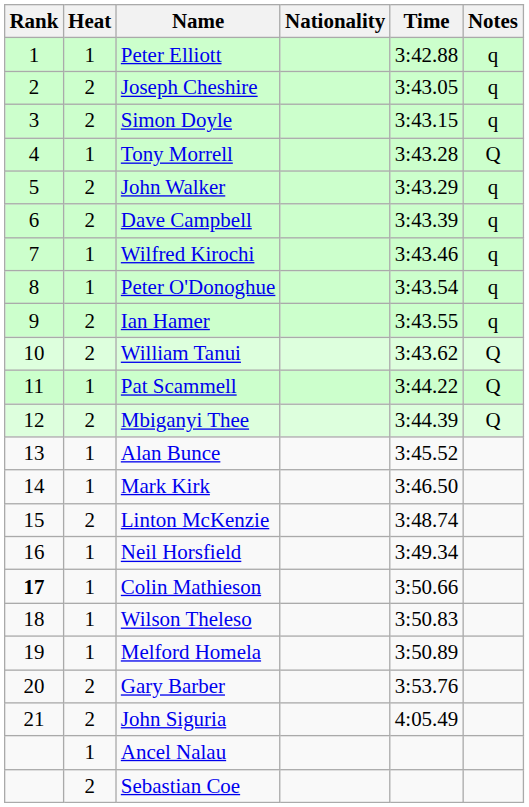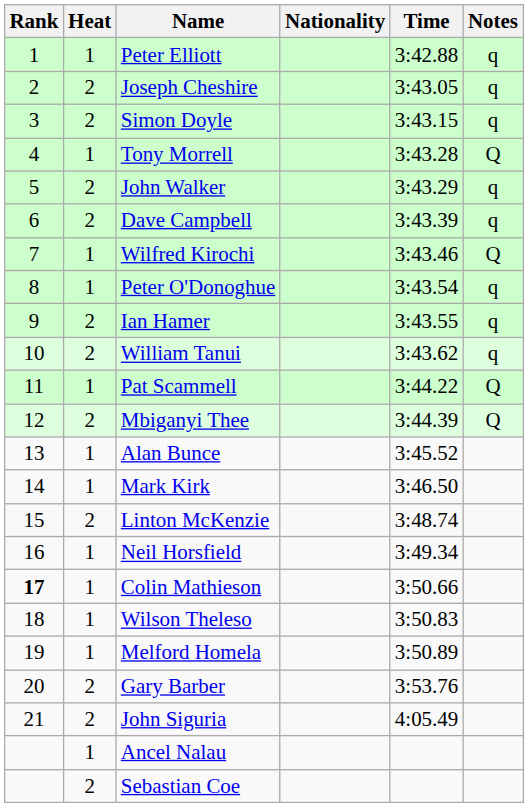 <table class="wikitable sortable" style="text-align:center">
 <tr>
 <th>Rank</th>
 <th>Heat</th>
 <th>Name</th>
 <th>Nationality</th>
 <th>Time</th>
 <th>Notes</th>
 </tr>
 <tr bgcolor=ccffcc>
 <td>1</td>
 <td>1</td>
 <td align=left><a href='#'>Peter Elliott</a></td>
 <td align=left></td>
 <td>3:42.88</td>
 <td>q</td>
 </tr>
 <tr bgcolor=ccffcc>
 <td>2</td>
 <td>2</td>
 <td align=left><a href='#'>Joseph Cheshire</a></td>
 <td align=left></td>
 <td>3:43.05</td>
 <td>q</td>
 </tr>
 <tr bgcolor=ccffcc>
 <td>3</td>
 <td>2</td>
 <td align=left><a href='#'>Simon Doyle</a></td>
 <td align=left></td>
 <td>3:43.15</td>
 <td>q</td>
 </tr>
 <tr bgcolor=ccffcc>
 <td>4</td>
 <td>1</td>
 <td align=left><a href='#'>Tony Morrell</a></td>
 <td align=left></td>
 <td>3:43.28</td>
 <td>Q</td>
 </tr>
 <tr bgcolor=ccffcc>
 <td>5</td>
 <td>2</td>
 <td align=left><a href='#'>John Walker</a></td>
 <td align=left></td>
 <td>3:43.29</td>
 <td>q</td>
 </tr>
 <tr bgcolor=ccffcc>
 <td>6</td>
 <td>2</td>
 <td align=left><a href='#'>Dave Campbell</a></td>
 <td align=left></td>
 <td>3:43.39</td>
 <td>q</td>
 </tr>
 <tr bgcolor=ccffcc>
 <td>7</td>
 <td>1</td>
 <td align=left><a href='#'>Wilfred Kirochi</a></td>
 <td align=left></td>
 <td>3:43.46</td>
-<td>q</td>
+<td>Q</td>
 </tr>
 <tr bgcolor=ccffcc>
 <td>8</td>
 <td>1</td>
 <td align=left><a href='#'>Peter O'Donoghue</a></td>
 <td align=left></td>
 <td>3:43.54</td>
 <td>q</td>
 </tr>
 <tr bgcolor=ccffcc>
 <td>9</td>
 <td>2</td>
 <td align=left><a href='#'>Ian Hamer</a></td>
 <td align=left></td>
 <td>3:43.55</td>
 <td>q</td>
 </tr>
 <tr bgcolor=ddffdd>
 <td>10</td>
 <td>2</td>
 <td align=left><a href='#'>William Tanui</a></td>
 <td align=left></td>
 <td>3:43.62</td>
-<td>Q</td>
+<td>q</td>
 </tr>
 <tr bgcolor=ccffcc>
 <td>11</td>
 <td>1</td>
 <td align=left><a href='#'>Pat Scammell</a></td>
 <td align=left></td>
 <td>3:44.22</td>
 <td>Q</td>
 </tr>
 <tr bgcolor=ddffdd>
 <td>12</td>
 <td>2</td>
 <td align=left><a href='#'>Mbiganyi Thee</a></td>
 <td align=left></td>
 <td>3:44.39</td>
 <td>Q</td>
 </tr>
 <tr>
 <td>13</td>
 <td>1</td>
 <td align=left><a href='#'>Alan Bunce</a></td>
 <td align=left></td>
 <td>3:45.52</td>
 <td></td>
 </tr>
 <tr>
 <td>14</td>
 <td>1</td>
 <td align=left><a href='#'>Mark Kirk</a></td>
 <td align=left></td>
 <td>3:46.50</td>
 <td></td>
 </tr>
 <tr>
 <td>15</td>
 <td>2</td>
 <td align=left><a href='#'>Linton McKenzie</a></td>
 <td align=left></td>
 <td>3:48.74</td>
 <td></td>
 </tr>
 <tr>
 <td>16</td>
 <td>1</td>
 <td align=left><a href='#'>Neil Horsfield</a></td>
 <td align=left></td>
 <td>3:49.34</td>
 <td></td>
 </tr>
 <tr>
 <td><strong>17</strong></td>
 <td>1</td>
 <td align=left><a href='#'>Colin Mathieson</a></td>
 <td align=left></td>
 <td>3:50.66</td>
 <td></td>
 </tr>
 <tr>
 <td>18</td>
 <td>1</td>
 <td align=left><a href='#'>Wilson Theleso</a></td>
 <td align=left></td>
 <td>3:50.83</td>
 <td></td>
 </tr>
 <tr>
 <td>19</td>
 <td>1</td>
 <td align=left><a href='#'>Melford Homela</a></td>
 <td align=left></td>
 <td>3:50.89</td>
 <td></td>
 </tr>
 <tr>
 <td>20</td>
 <td>2</td>
 <td align=left><a href='#'>Gary Barber</a></td>
 <td align=left></td>
 <td>3:53.76</td>
 <td></td>
 </tr>
 <tr>
 <td>21</td>
 <td>2</td>
 <td align=left><a href='#'>John Siguria</a></td>
 <td align=left></td>
 <td>4:05.49</td>
 <td></td>
 </tr>
 <tr>
 <td></td>
 <td>1</td>
 <td align=left><a href='#'>Ancel Nalau</a></td>
 <td align=left></td>
 <td></td>
 <td></td>
 </tr>
 <tr>
 <td></td>
 <td>2</td>
 <td align=left><a href='#'>Sebastian Coe</a></td>
 <td align=left></td>
 <td></td>
 <td></td>
 </tr>
 </table>
